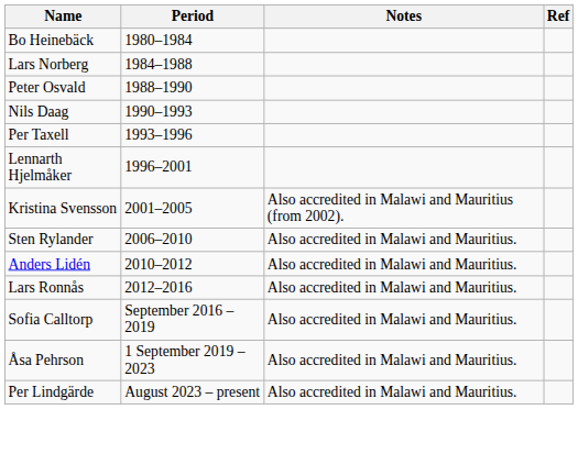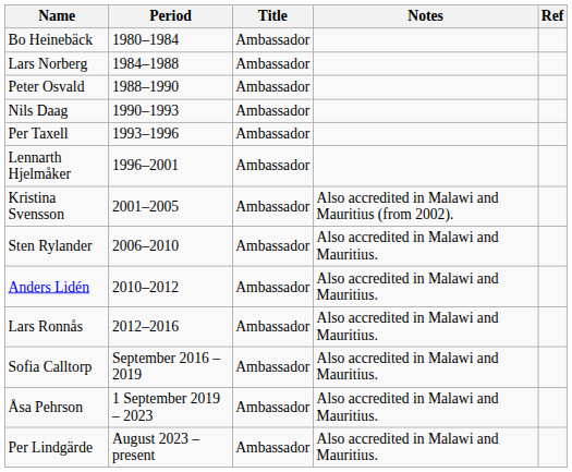 <table class="wikitable">
 <tr>
 <th>Name</th>
 <th>Period</th>
+<th>Title</th>
 <th>Notes</th>
 <th>Ref</th>
 </tr>
 <tr>
 <td>Bo Heinebäck</td>
 <td>1980–1984</td>
+<td>Ambassador</td>
 <td></td>
 <td></td>
 </tr>
 <tr>
 <td>Lars Norberg</td>
 <td>1984–1988</td>
+<td>Ambassador</td>
 <td></td>
 <td></td>
 </tr>
 <tr>
 <td>Peter Osvald</td>
 <td>1988–1990</td>
+<td>Ambassador</td>
 <td></td>
 <td></td>
 </tr>
 <tr>
 <td>Nils Daag</td>
 <td>1990–1993</td>
+<td>Ambassador</td>
 <td></td>
 <td></td>
 </tr>
 <tr>
 <td>Per Taxell</td>
 <td>1993–1996</td>
+<td>Ambassador</td>
 <td></td>
 <td></td>
 </tr>
 <tr>
 <td>Lennarth Hjelmåker</td>
 <td>1996–2001</td>
+<td>Ambassador</td>
 <td></td>
 <td></td>
 </tr>
 <tr>
 <td>Kristina Svensson</td>
 <td>2001–2005</td>
+<td>Ambassador</td>
 <td>Also accredited in Malawi and Mauritius (from 2002).</td>
 <td></td>
 </tr>
 <tr>
 <td>Sten Rylander</td>
 <td>2006–2010</td>
+<td>Ambassador</td>
 <td>Also accredited in Malawi and Mauritius.</td>
 <td></td>
 </tr>
 <tr>
 <td><a href='#'>Anders Lidén</a></td>
 <td>2010–2012</td>
+<td>Ambassador</td>
 <td>Also accredited in Malawi and Mauritius.</td>
 <td></td>
 </tr>
 <tr>
 <td>Lars Ronnås</td>
 <td>2012–2016</td>
+<td>Ambassador</td>
 <td>Also accredited in Malawi and Mauritius.</td>
 <td></td>
 </tr>
 <tr>
 <td>Sofia Calltorp</td>
 <td>September 2016 – 2019</td>
+<td>Ambassador</td>
 <td>Also accredited in Malawi and Mauritius.</td>
 <td></td>
 </tr>
 <tr>
 <td>Åsa Pehrson</td>
 <td>1 September 2019 – 2023</td>
+<td>Ambassador</td>
 <td>Also accredited in Malawi and Mauritius.</td>
 <td></td>
 </tr>
 <tr>
 <td>Per Lindgärde</td>
 <td>August 2023 – present</td>
+<td>Ambassador</td>
 <td>Also accredited in Malawi and Mauritius.</td>
 <td></td>
 </tr>
 </table>
